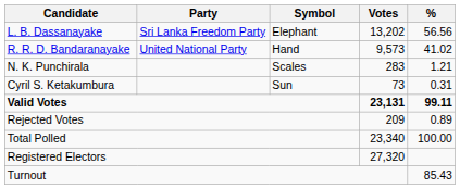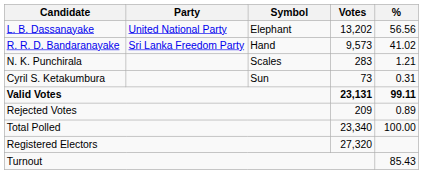 <table class="wikitable" border="1" style="text-align:right;">
 <tr>
 <th align=left width="180">Candidate</th>
 <th align=left width="180">Party</th>
 <th align=left width="120">Symbol</th>
 <th align=left width="60">Votes</th>
 <th align=left width="60">%</th>
 </tr>
 <tr>
 <td align=left><a href='#'>L. B. Dassanayake</a></td>
-<td align=left><a href='#'>Sri Lanka Freedom Party</a></td>
+<td align=left><a href='#'>United National Party</a></td>
 <td align=left>Elephant</td>
 <td align=right>13,202</td>
 <td align=right>56.56</td>
 </tr>
 <tr>
 <td align=left><a href='#'>R. R. D. Bandaranayake</a></td>
-<td align=left><a href='#'>United National Party</a></td>
+<td align=left><a href='#'>Sri Lanka Freedom Party</a></td>
 <td align=left>Hand</td>
 <td align=right>9,573</td>
 <td align=right>41.02</td>
 </tr>
 <tr>
 <td align=left>N. K. Punchirala</td>
 <td align=left></td>
 <td align=left>Scales</td>
 <td align=right>283</td>
 <td align=right>1.21</td>
 </tr>
 <tr>
 <td align=left>Cyril S. Ketakumbura</td>
 <td align=left></td>
 <td align=left>Sun</td>
 <td align=right>73</td>
 <td align=right>0.31</td>
 </tr>
 <tr>
 <td align=left colspan=3><strong>Valid Votes</strong></td>
 <td align=right><strong>23,131</strong></td>
 <td align=right><strong>99.11</strong></td>
 </tr>
 <tr>
 <td align=left colspan=3>Rejected Votes</td>
 <td align=right>209</td>
 <td align=right>0.89</td>
 </tr>
 <tr>
 <td align=left colspan=3>Total Polled</td>
 <td align=right>23,340</td>
 <td align=right>100.00</td>
 </tr>
 <tr>
 <td align=left colspan=3>Registered Electors</td>
 <td align=right>27,320</td>
 <td></td>
 </tr>
 <tr>
 <td align=left colspan=4>Turnout</td>
 <td align=right>85.43</td>
 </tr>
 </table>
